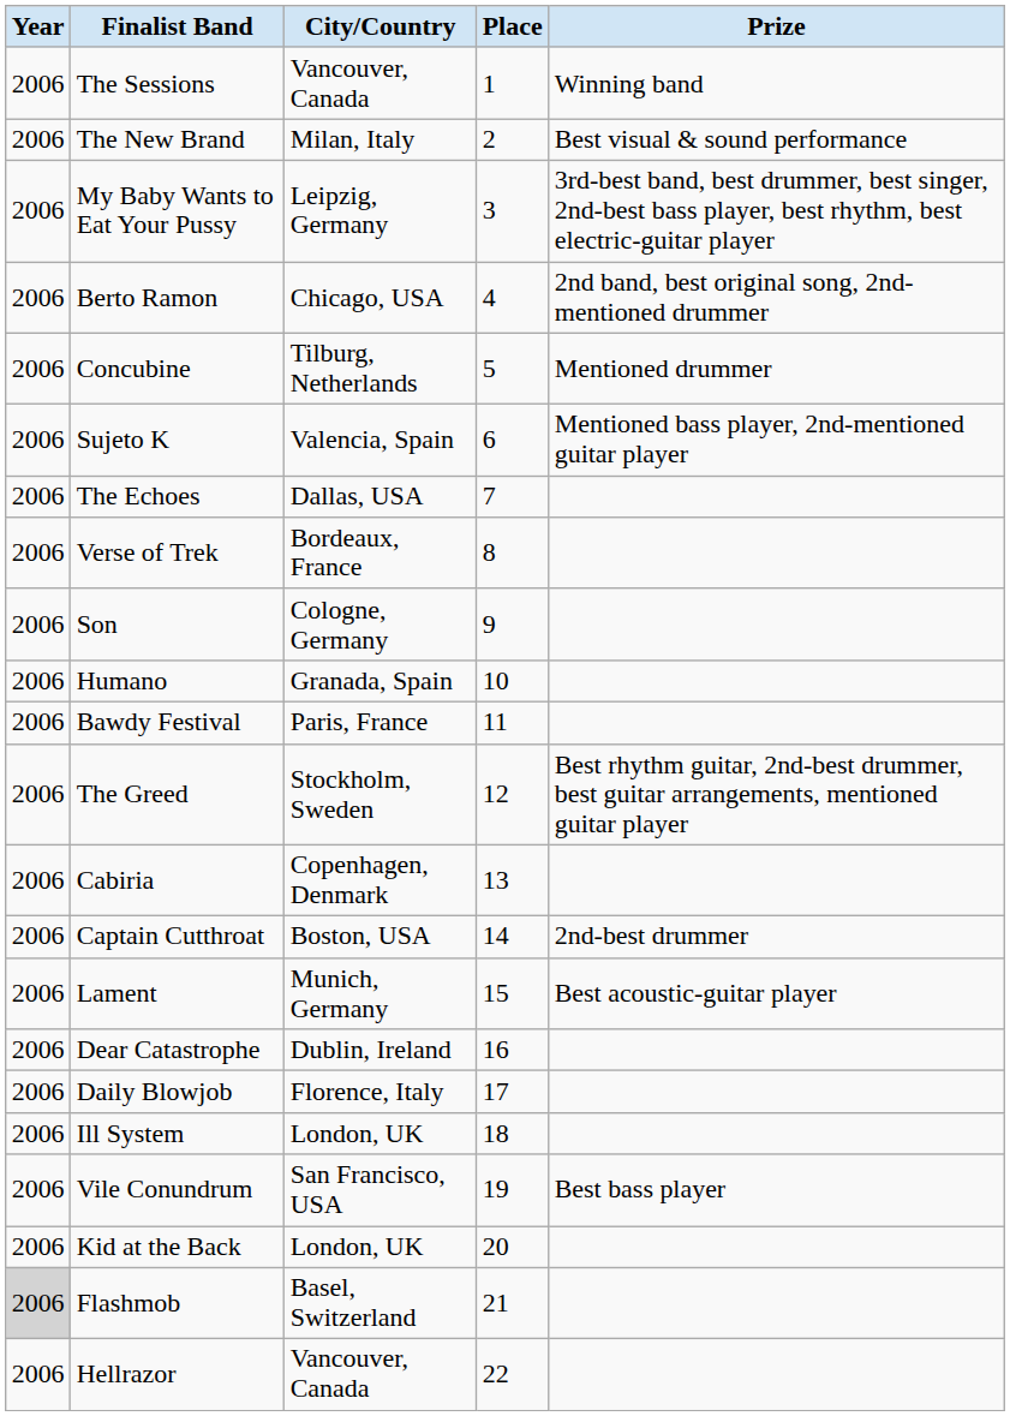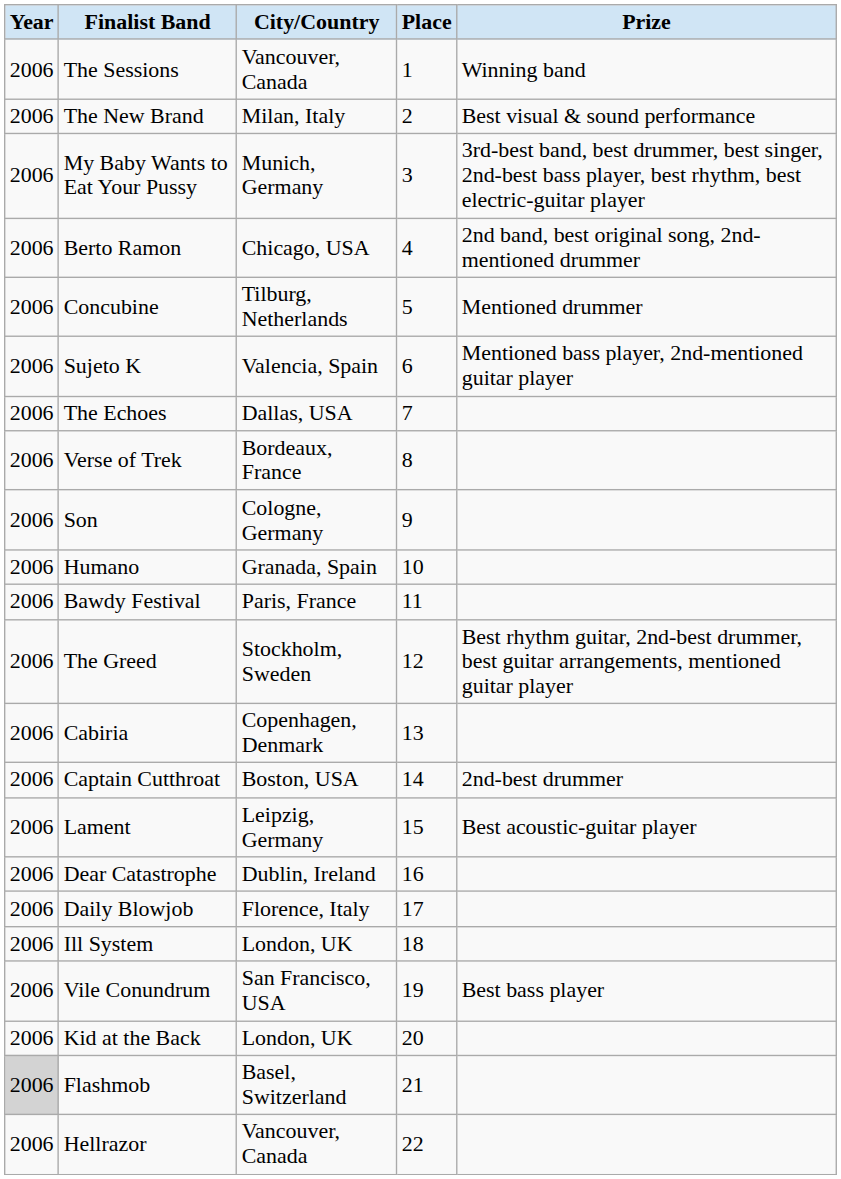 <table class="wikitable collapsible">
 <tr>
 <th style="background:#d0e5f5">Year</th>
 <th style="background:#d0e5f5">Finalist Band</th>
 <th style="background:#d0e5f5">City/Country</th>
 <th style="background:#d0e5f5">Place</th>
 <th style="background:#d0e5f5">Prize</th>
 </tr>
 <tr>
 <td>2006</td>
 <td>The Sessions</td>
 <td>Vancouver, Canada</td>
 <td>1</td>
 <td>Winning band</td>
 </tr>
 <tr>
 <td>2006</td>
 <td>The New Brand</td>
 <td>Milan, Italy</td>
 <td>2</td>
 <td>Best visual & sound performance</td>
 </tr>
 <tr>
 <td>2006</td>
 <td>My Baby Wants to Eat Your Pussy</td>
-<td>Leipzig, Germany</td>
+<td>Munich, Germany</td>
 <td>3</td>
 <td>3rd-best band, best drummer, best singer, 2nd-best bass player, best rhythm, best electric-guitar player</td>
 </tr>
 <tr>
 <td>2006</td>
 <td>Berto Ramon</td>
 <td>Chicago, USA</td>
 <td>4</td>
 <td>2nd band, best original song, 2nd-mentioned drummer</td>
 </tr>
 <tr>
 <td>2006</td>
 <td>Concubine</td>
 <td>Tilburg, Netherlands</td>
 <td>5</td>
 <td>Mentioned drummer</td>
 </tr>
 <tr>
 <td>2006</td>
 <td>Sujeto K</td>
 <td>Valencia, Spain</td>
 <td>6</td>
 <td>Mentioned bass player, 2nd-mentioned guitar player</td>
 </tr>
 <tr>
 <td>2006</td>
 <td>The Echoes</td>
 <td>Dallas, USA</td>
 <td>7</td>
 <td></td>
 </tr>
 <tr>
 <td>2006</td>
 <td>Verse of Trek</td>
 <td>Bordeaux, France</td>
 <td>8</td>
 <td></td>
 </tr>
 <tr>
 <td>2006</td>
 <td>Son</td>
 <td>Cologne, Germany</td>
 <td>9</td>
 <td></td>
 </tr>
 <tr>
 <td>2006</td>
 <td>Humano</td>
 <td>Granada, Spain</td>
 <td>10</td>
 <td></td>
 </tr>
 <tr>
 <td>2006</td>
 <td>Bawdy Festival</td>
 <td>Paris, France</td>
 <td>11</td>
 <td></td>
 </tr>
 <tr>
 <td>2006</td>
 <td>The Greed</td>
 <td>Stockholm, Sweden</td>
 <td>12</td>
 <td>Best rhythm guitar, 2nd-best drummer, best guitar arrangements, mentioned guitar player</td>
 </tr>
 <tr>
 <td>2006</td>
 <td>Cabiria</td>
 <td>Copenhagen, Denmark</td>
 <td>13</td>
 <td></td>
 </tr>
 <tr>
 <td>2006</td>
 <td>Captain Cutthroat</td>
 <td>Boston, USA</td>
 <td>14</td>
 <td>2nd-best drummer</td>
 </tr>
 <tr>
 <td>2006</td>
 <td>Lament</td>
-<td>Munich, Germany</td>
+<td>Leipzig, Germany</td>
 <td>15</td>
 <td>Best acoustic-guitar player</td>
 </tr>
 <tr>
 <td>2006</td>
 <td>Dear Catastrophe</td>
 <td>Dublin, Ireland</td>
 <td>16</td>
 <td></td>
 </tr>
 <tr>
 <td>2006</td>
 <td>Daily Blowjob</td>
 <td>Florence, Italy</td>
 <td>17</td>
 <td></td>
 </tr>
 <tr>
 <td>2006</td>
 <td>Ill System</td>
 <td>London, UK</td>
 <td>18</td>
 <td></td>
 </tr>
 <tr>
 <td>2006</td>
 <td>Vile Conundrum</td>
 <td>San Francisco, USA</td>
 <td>19</td>
 <td>Best bass player</td>
 </tr>
 <tr>
 <td>2006</td>
 <td>Kid at the Back</td>
 <td>London, UK</td>
 <td>20</td>
 <td></td>
 </tr>
 <tr>
 <td style="background: lightgrey;">2006</td>
 <td>Flashmob</td>
 <td>Basel, Switzerland</td>
 <td>21</td>
 <td></td>
 </tr>
 <tr>
 <td>2006</td>
 <td>Hellrazor</td>
 <td>Vancouver, Canada</td>
 <td>22</td>
 <td></td>
 </tr>
 </table>
